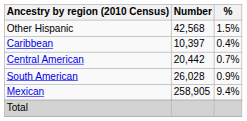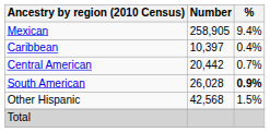 <table class="wikitable sortable" style>
 <tr>
 <th>Ancestry by region (2010 Census)</th>
 <th>Number</th>
 <th>%</th>
 </tr>
 <tr>
-<td>Other Hispanic</td>
-<td>42,568</td>
-<td>1.5%</td>
+<td><a href='#'>Mexican</a></td>
+<td>258,905</td>
+<td>9.4%</td>
 </tr>
 <tr>
 <td><a href='#'>Caribbean</a></td>
 <td>10,397</td>
 <td>0.4%</td>
 </tr>
 <tr>
 <td><a href='#'>Central American</a></td>
 <td>20,442</td>
 <td>0.7%</td>
 </tr>
 <tr>
 <td><a href='#'>South American</a></td>
 <td>26,028</td>
-<td>0.9%</td>
+<td><strong>0.9%</strong></td>
 </tr>
 <tr>
-<td><a href='#'>Mexican</a></td>
-<td>258,905</td>
-<td>9.4%</td>
+<td>Other Hispanic</td>
+<td>42,568</td>
+<td>1.5%</td>
 </tr>
 <tr>
 </tr>
 <tr class="sortbottom" bgcolor="lightgrey">
 <td>Total</td>
 <td></td>
 <td></td>
 </tr>
 <tr>
 </tr>
 </table>
